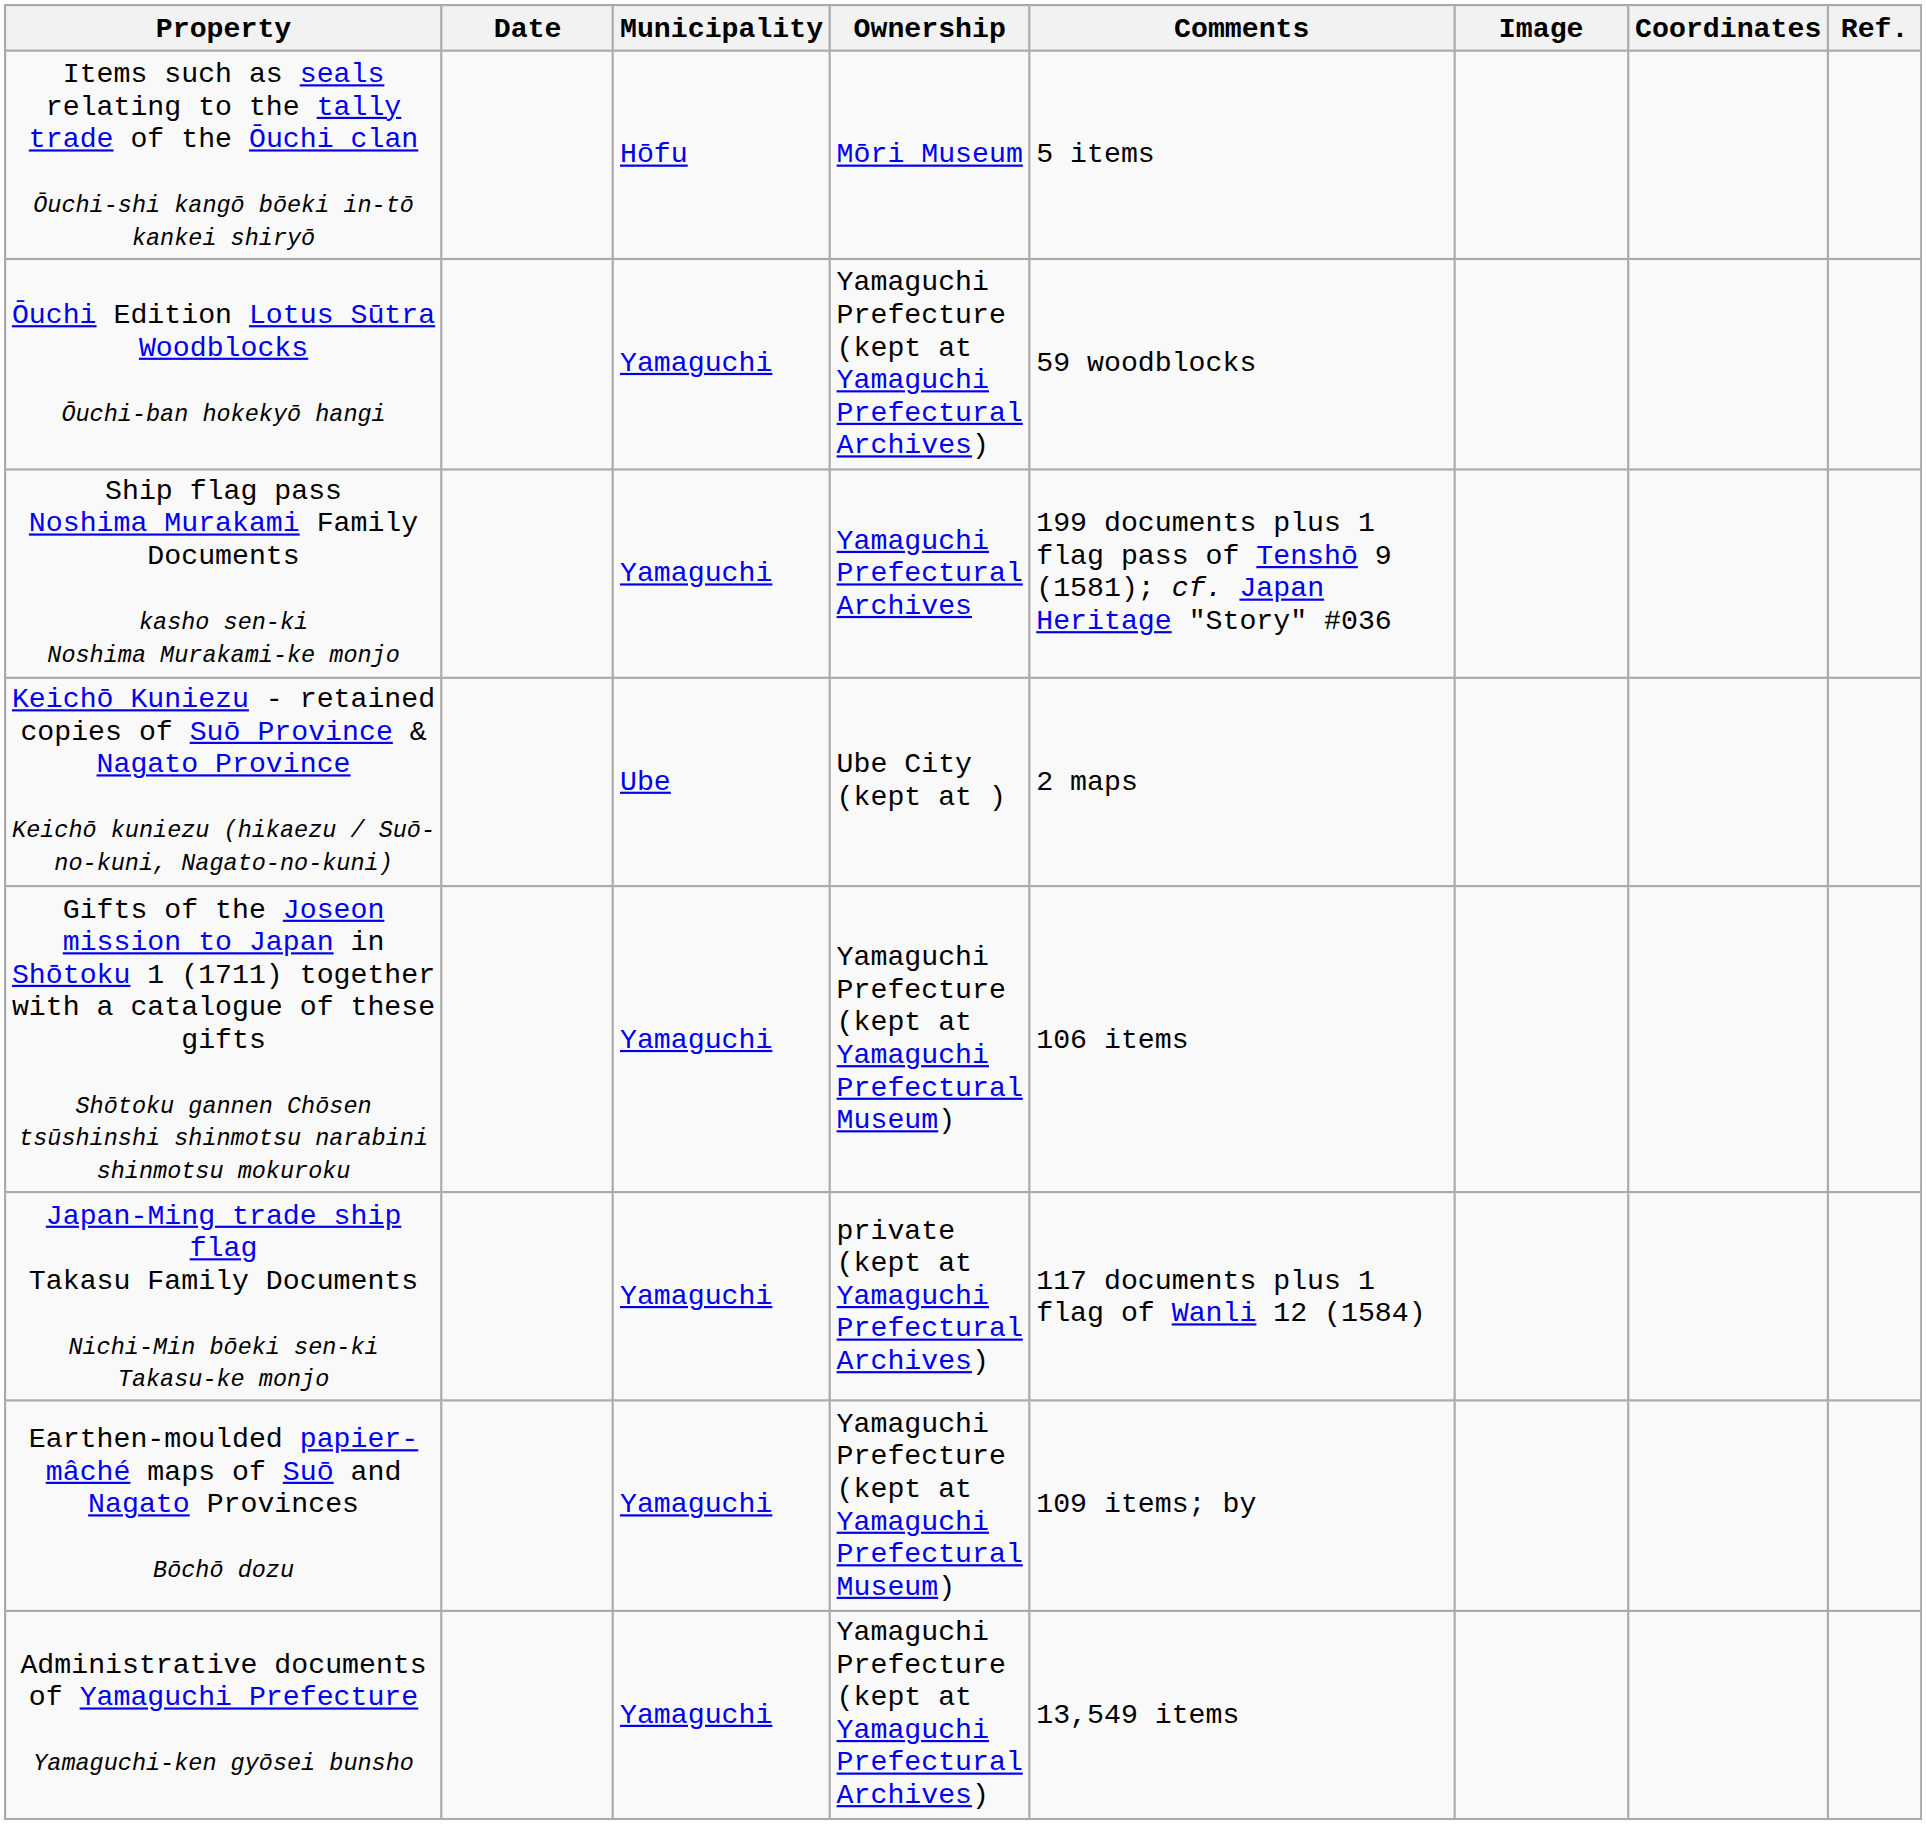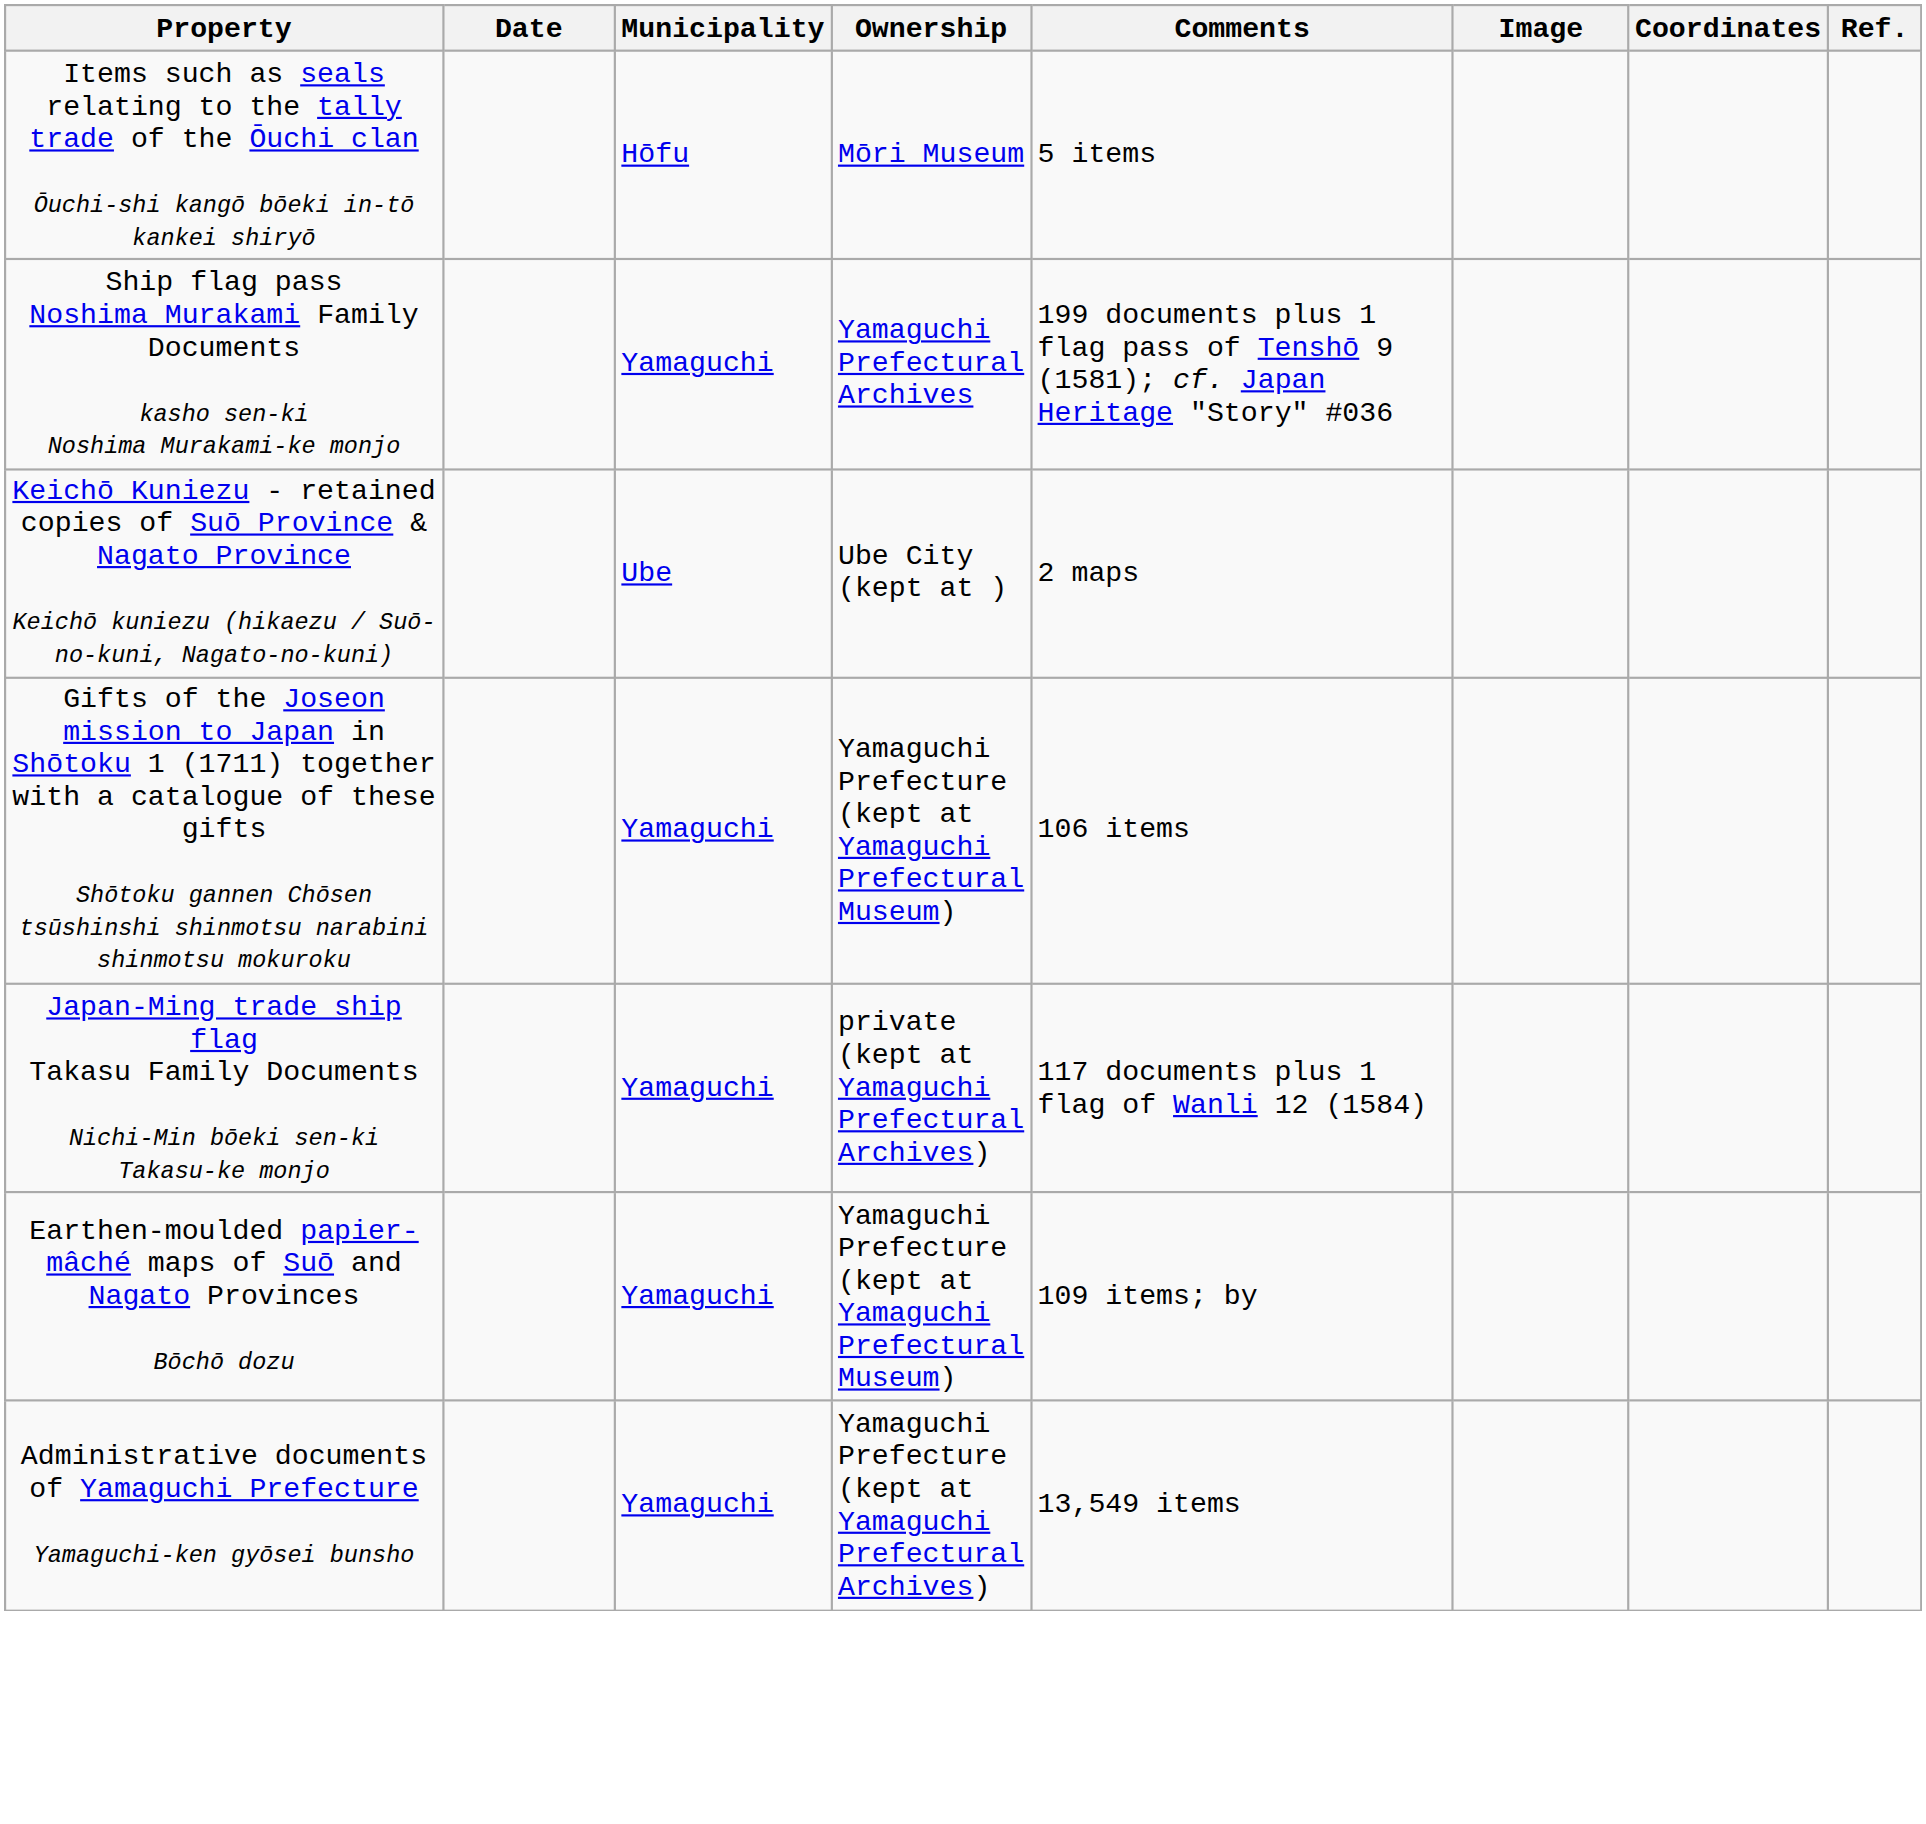 <table class="wikitable sortable"  style="width:100%;">
 <tr>
 <th width="25%" align="left">Property</th>
 <th width="10%" align="left" data-sort-type="number">Date</th>
 <th width="10%" align="left">Municipality</th>
 <th width="10%" align="left">Ownership</th>
 <th width="25%" align="left" class="unsortable">Comments</th>
 <th width="10%" align="left" class="unsortable">Image</th>
 <th width="5%" align="left" class="unsortable">Coordinates</th>
 <th width="5%" align="left" class="unsortable">Ref.</th>
 </tr>
 <tr>
 <td align="center">Items such as <a href='#'>seals</a> relating to the <a href='#'>tally trade</a> of the <a href='#'>Ōuchi clan</a><br><br><small><em>Ōuchi-shi kangō bōeki in-tō kankei shiryō</em></small></td>
 <td></td>
 <td><a href='#'>Hōfu</a></td>
 <td><a href='#'>Mōri Museum</a></td>
 <td>5 items</td>
-<td></td>
-<td></td>
-<td></td>
-</tr>
-<tr>
-<td align="center"><a href='#'>Ōuchi</a> Edition <a href='#'>Lotus Sūtra</a> <a href='#'>Woodblocks</a><br><br><small><em>Ōuchi-ban hokekyō hangi</em></small></td>
-<td></td>
-<td><a href='#'>Yamaguchi</a></td>
-<td>Yamaguchi Prefecture<br>(kept at <a href='#'>Yamaguchi Prefectural Archives</a>)</td>
-<td>59 woodblocks</td>
 <td></td>
 <td></td>
 <td></td>
 </tr>
 <tr>
 <td align="center">Ship flag pass<br><a href='#'>Noshima Murakami</a> Family Documents<br><br><small><em>kasho sen-ki<br>Noshima Murakami-ke monjo</em></small></td>
 <td></td>
 <td><a href='#'>Yamaguchi</a></td>
 <td><a href='#'>Yamaguchi Prefectural Archives</a></td>
 <td>199 documents plus 1 flag pass of <a href='#'>Tenshō</a> 9 (1581); <em>cf.</em> <a href='#'>Japan Heritage</a> "Story" #036</td>
 <td></td>
 <td></td>
 <td></td>
 </tr>
 <tr>
 <td align="center"><a href='#'>Keichō Kuniezu</a> - retained copies of <a href='#'>Suō Province</a> & <a href='#'>Nagato Province</a><br><br><small><em>Keichō kuniezu (hikaezu / Suō-no-kuni, Nagato-no-kuni)</em></small></td>
 <td></td>
 <td><a href='#'>Ube</a></td>
 <td>Ube City<br>(kept at )</td>
 <td>2 maps</td>
 <td></td>
 <td></td>
 <td></td>
 </tr>
 <tr>
 <td align="center">Gifts of the <a href='#'>Joseon mission to Japan</a> in <a href='#'>Shōtoku</a> 1 (1711) together with a catalogue of these gifts<br><br><small><em>Shōtoku gannen Chōsen tsūshinshi shinmotsu narabini shinmotsu mokuroku</em></small></td>
 <td></td>
 <td><a href='#'>Yamaguchi</a></td>
 <td>Yamaguchi Prefecture<br>(kept at <a href='#'>Yamaguchi Prefectural Museum</a>)</td>
 <td>106 items</td>
 <td></td>
 <td></td>
 <td></td>
 </tr>
 <tr>
 <td align="center"><a href='#'>Japan-Ming trade ship flag</a><br>Takasu Family Documents<br><br><small><em>Nichi-Min bōeki sen-ki<br>Takasu-ke monjo</em></small></td>
 <td></td>
 <td><a href='#'>Yamaguchi</a></td>
 <td>private<br>(kept at <a href='#'>Yamaguchi Prefectural Archives</a>)</td>
 <td>117 documents plus 1 flag of <a href='#'>Wanli</a> 12 (1584)</td>
 <td></td>
 <td></td>
 <td></td>
 </tr>
 <tr>
 <td align="center">Earthen-moulded <a href='#'>papier-mâché</a> maps of <a href='#'>Suō</a> and <a href='#'>Nagato</a> Provinces<br><br><small><em>Bōchō dozu</em></small></td>
 <td></td>
 <td><a href='#'>Yamaguchi</a></td>
 <td>Yamaguchi Prefecture<br>(kept at <a href='#'>Yamaguchi Prefectural Museum</a>)</td>
 <td>109 items; by </td>
 <td></td>
 <td></td>
 <td></td>
 </tr>
 <tr>
 <td align="center">Administrative documents of <a href='#'>Yamaguchi Prefecture</a><br><br><small><em>Yamaguchi-ken gyōsei bunsho</em></small></td>
 <td></td>
 <td><a href='#'>Yamaguchi</a></td>
 <td>Yamaguchi Prefecture<br>(kept at <a href='#'>Yamaguchi Prefectural Archives</a>)</td>
 <td>13,549 items</td>
 <td></td>
 <td></td>
 <td></td>
 </tr>
 <tr>
 </tr>
 </table>
